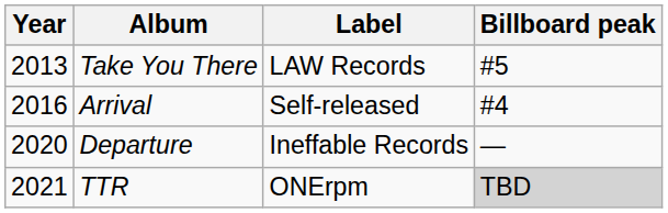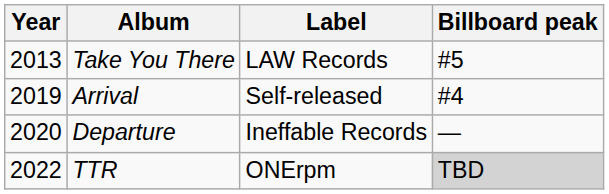 <table class="wikitable">
 <tr>
 <th>Year</th>
 <th>Album</th>
 <th>Label</th>
 <th>Billboard peak</th>
 </tr>
 <tr>
 <td>2013</td>
 <td><em>Take You There</em></td>
 <td>LAW Records</td>
 <td>#5</td>
 </tr>
 <tr>
-<td>2016</td>
+<td>2019</td>
 <td><em>Arrival</em></td>
 <td>Self-released</td>
 <td>#4</td>
 </tr>
 <tr>
 <td>2020</td>
 <td><em>Departure</em></td>
 <td>Ineffable Records</td>
 <td>—</td>
 </tr>
 <tr>
-<td>2021</td>
+<td>2022</td>
 <td><em>TTR</em></td>
 <td>ONErpm</td>
 <td style="background: lightgrey;">TBD</td>
 </tr>
 </table>
